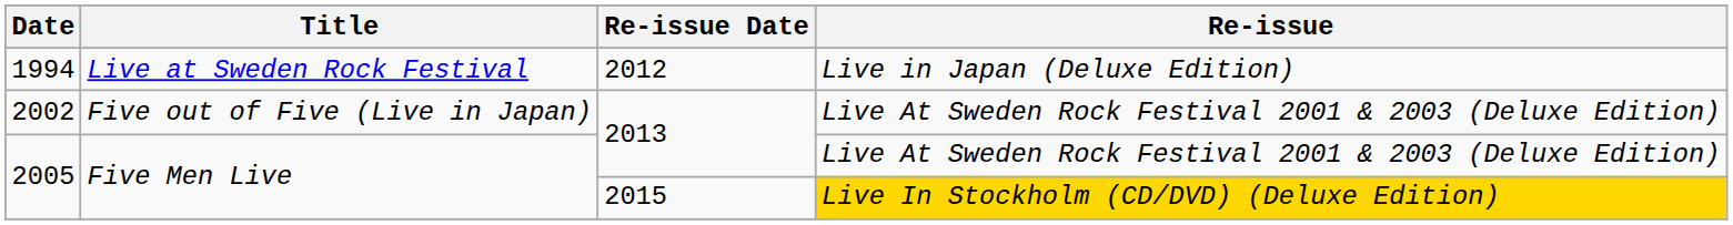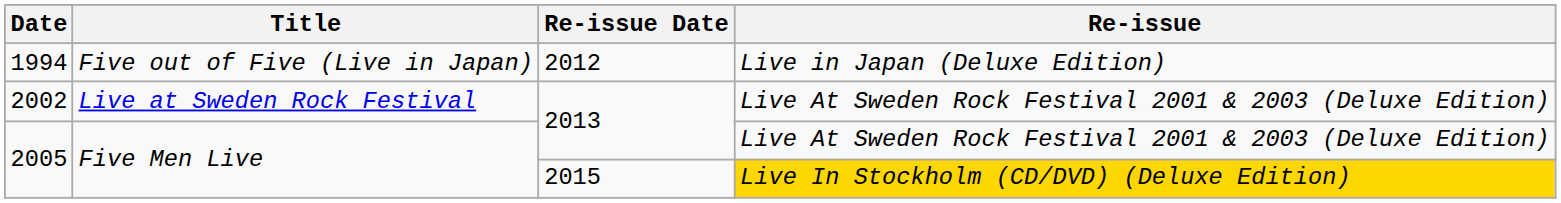 <table class="wikitable">
 <tr>
 <th>Date</th>
 <th>Title</th>
 <th>Re-issue Date</th>
 <th>Re-issue</th>
 </tr>
 <tr>
 <td>1994</td>
-<td><em><a href='#'>Live at Sweden Rock Festival</a></em></td>
+<td><em>Five out of Five (Live in Japan)</em></td>
 <td>2012</td>
 <td><em>Live in Japan (Deluxe Edition)</em></td>
 </tr>
 <tr>
 <td>2002</td>
-<td><em>Five out of Five (Live in Japan)</em></td>
+<td><em><a href='#'>Live at Sweden Rock Festival</a></em></td>
 <td rowspan="2">2013</td>
 <td><em>Live At Sweden Rock Festival 2001 & 2003 (Deluxe Edition)</em></td>
 </tr>
 <tr>
 <td rowspan="2">2005</td>
 <td rowspan="2"><em>Five Men Live</em></td>
 <td><em>Live At Sweden Rock Festival 2001 & 2003 (Deluxe Edition)</em></td>
 </tr>
 <tr>
 <td>2015</td>
 <td style="background: gold;"><em>Live In Stockholm (CD/DVD) (Deluxe Edition)</em></td>
 </tr>
 </table>
